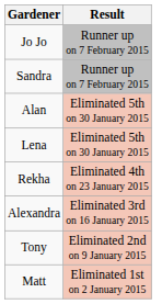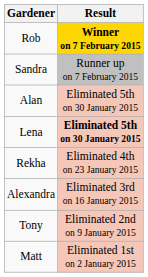 <table class="wikitable" style="text-align:center">
 <tr>
 <th>Gardener</th>
 <th>Result</th>
 </tr>
 <tr>
-<td>Jo Jo</td>
-<td style=background:silver>Runner up<br><small>on 7 February 2015</small></td>
+<td>Rob</td>
+<td style=background:gold><strong>Winner<br><small>on 7 February 2015</small></strong></td>
 </tr>
 <tr>
 <td>Sandra</td>
 <td style=background:silver>Runner up<br><small>on 7 February 2015</small></td>
 </tr>
 <tr>
 <td>Alan</td>
 <td style="background:#f4c7b8;">Eliminated 5th<br><small>on 30 January 2015</small></td>
 </tr>
 <tr>
 <td>Lena</td>
-<td style="background:#f4c7b8;">Eliminated 5th<br><small>on 30 January 2015</small></td>
+<td style="background:#f4c7b8;"><strong>Eliminated 5th<br><small>on 30 January 2015</small></strong></td>
 </tr>
 <tr>
 <td>Rekha</td>
 <td style="background:#f4c7b8;">Eliminated 4th<br><small>on 23 January 2015</small></td>
 </tr>
 <tr>
 <td>Alexandra</td>
 <td style="background:#f4c7b8;">Eliminated 3rd<br><small>on 16 January 2015</small></td>
 </tr>
 <tr>
 <td>Tony</td>
 <td style="background:#f4c7b8;">Eliminated 2nd<br><small>on 9 January 2015</small></td>
 </tr>
 <tr>
 <td>Matt</td>
 <td style="background:#f4c7b8;">Eliminated 1st<br><small>on 2 January 2015</small></td>
 </tr>
 </table>
